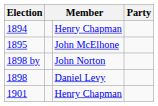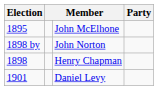 <table class="wikitable">
 <tr>
 <th>Election</th>
 <th colspan="2">Member</th>
 <th>Party</th>
-</tr>
-<tr>
-<td><a href='#'>1894</a></td>
-<td> </td>
-<td><a href='#'>Henry Chapman</a></td>
-<td></td>
 </tr>
 <tr>
 <td><a href='#'>1895</a></td>
 <td> </td>
 <td><a href='#'>John McElhone</a></td>
 <td></td>
 </tr>
 <tr>
 <td><a href='#'>1898 by</a></td>
 <td> </td>
 <td><a href='#'>John Norton</a></td>
 <td></td>
 </tr>
 <tr>
 <td><a href='#'>1898</a></td>
 <td> </td>
-<td><a href='#'>Daniel Levy</a></td>
+<td><a href='#'>Henry Chapman</a></td>
 <td></td>
 </tr>
 <tr>
 <td><a href='#'>1901</a></td>
 <td> </td>
-<td><a href='#'>Henry Chapman</a></td>
+<td><a href='#'>Daniel Levy</a></td>
 <td></td>
 </tr>
 </table>
